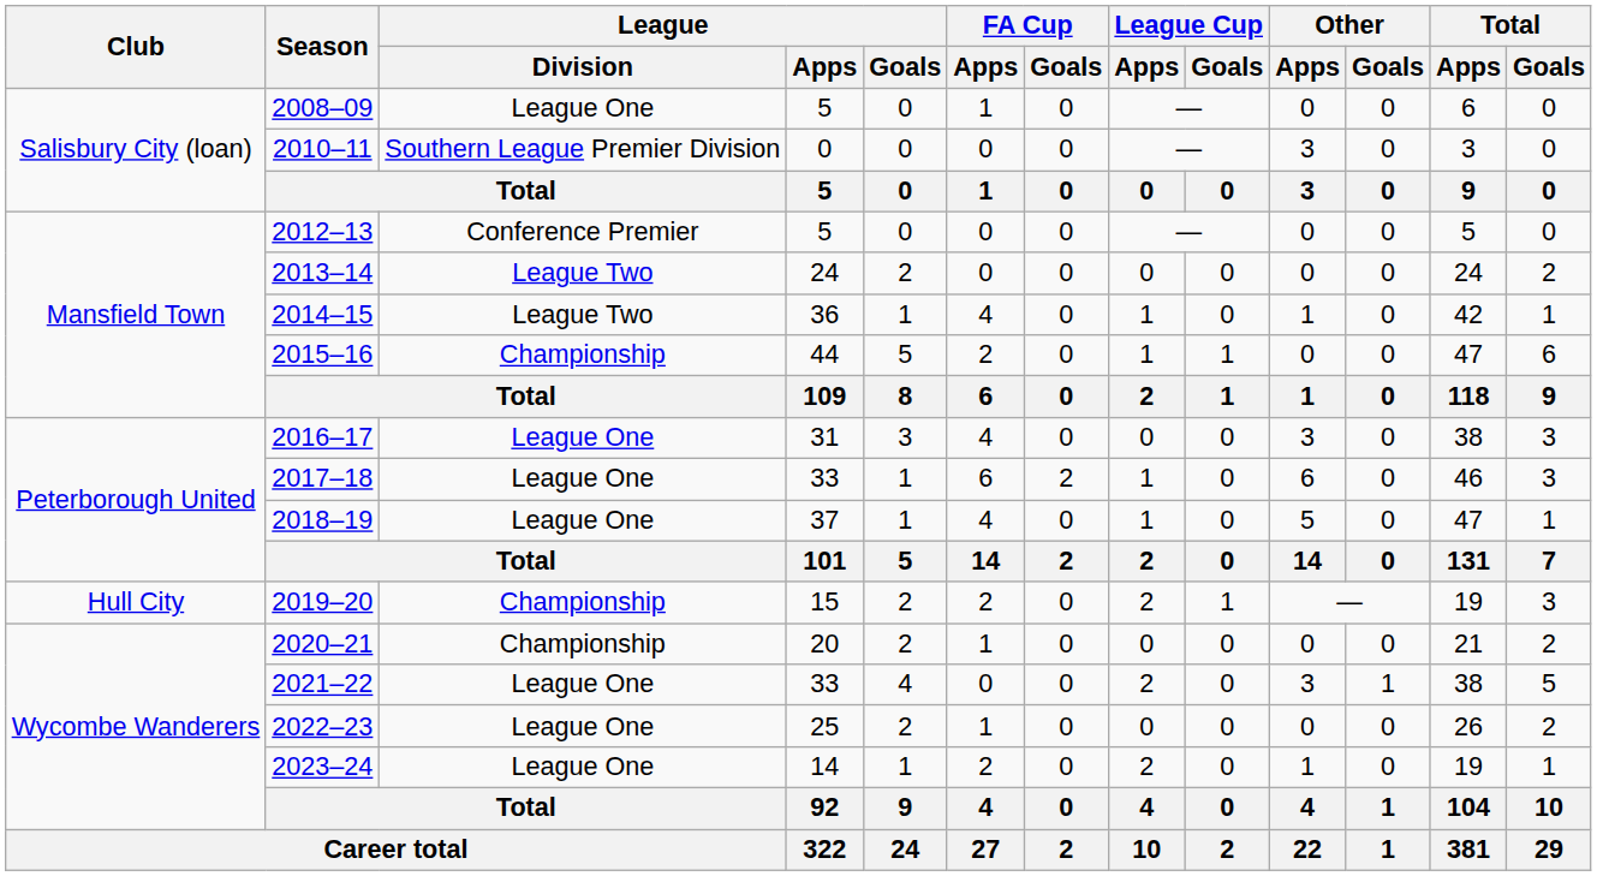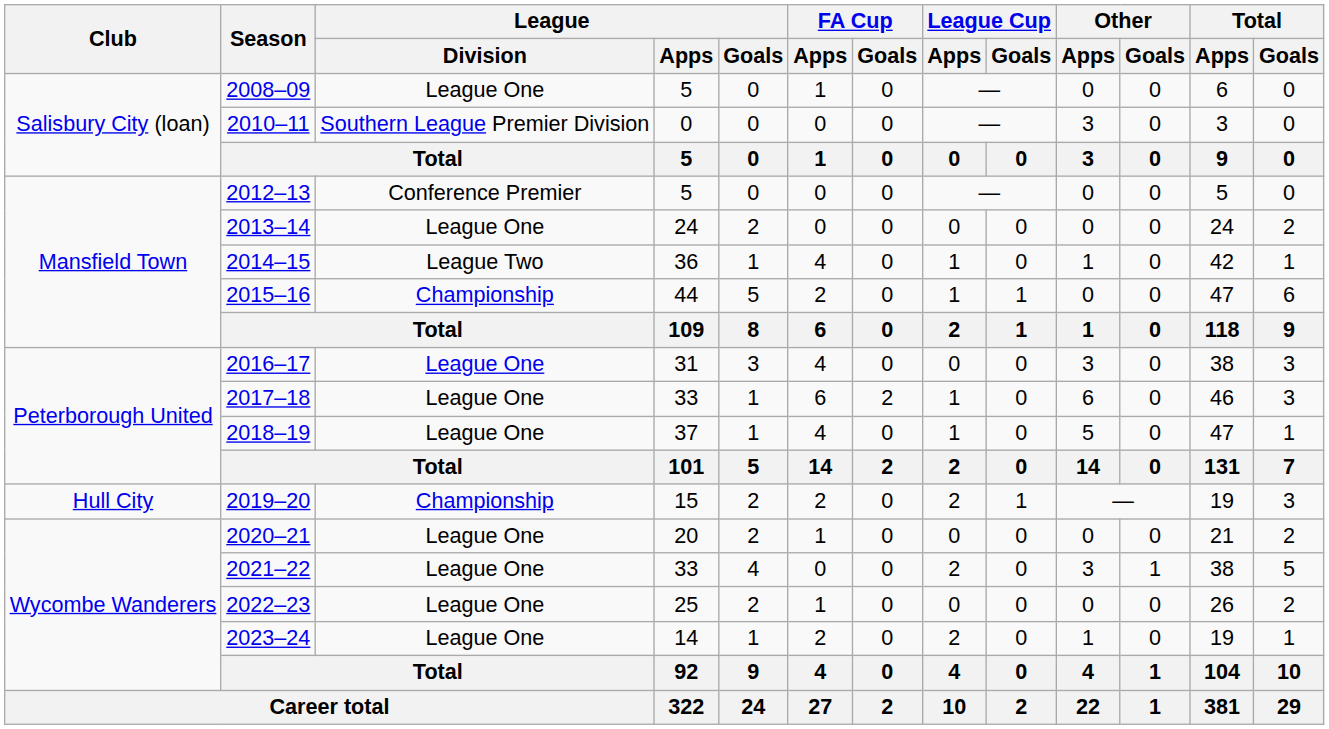 <table class="wikitable" style="text-align:center">
 <tr>
 <th rowspan="2">Club</th>
 <th rowspan="2">Season</th>
 <th colspan="3">League</th>
 <th colspan="2"><a href='#'>FA Cup</a></th>
 <th colspan="2"><a href='#'>League Cup</a></th>
 <th colspan="2">Other</th>
 <th colspan="2">Total</th>
 </tr>
 <tr>
 <th>Division</th>
 <th>Apps</th>
 <th>Goals</th>
 <th>Apps</th>
 <th>Goals</th>
 <th>Apps</th>
 <th>Goals</th>
 <th>Apps</th>
 <th>Goals</th>
 <th>Apps</th>
 <th>Goals</th>
 </tr>
 <tr>
 <td rowspan="3"><a href='#'>Salisbury City</a> (loan)</td>
 <td><a href='#'>2008–09</a></td>
 <td>League One</td>
 <td>5</td>
 <td>0</td>
 <td>1</td>
 <td>0</td>
 <td colspan="2">—</td>
 <td>0</td>
 <td>0</td>
 <td>6</td>
 <td>0</td>
 </tr>
 <tr>
 <td><a href='#'>2010–11</a></td>
 <td><a href='#'>Southern League</a> Premier Division</td>
 <td>0</td>
 <td>0</td>
 <td>0</td>
 <td>0</td>
 <td colspan="2">—</td>
 <td>3</td>
 <td>0</td>
 <td>3</td>
 <td>0</td>
 </tr>
 <tr>
 <th colspan="2">Total</th>
 <th>5</th>
 <th>0</th>
 <th>1</th>
 <th>0</th>
 <th>0</th>
 <th>0</th>
 <th>3</th>
 <th>0</th>
 <th>9</th>
 <th>0</th>
 </tr>
 <tr>
 <td rowspan="5"><a href='#'>Mansfield Town</a></td>
 <td><a href='#'>2012–13</a></td>
 <td>Conference Premier</td>
 <td>5</td>
 <td>0</td>
 <td>0</td>
 <td>0</td>
 <td colspan="2">—</td>
 <td>0</td>
 <td>0</td>
 <td>5</td>
 <td>0</td>
 </tr>
 <tr>
 <td><a href='#'>2013–14</a></td>
-<td><a href='#'>League Two</a></td>
+<td>League One</td>
 <td>24</td>
 <td>2</td>
 <td>0</td>
 <td>0</td>
 <td>0</td>
 <td>0</td>
 <td>0</td>
 <td>0</td>
 <td>24</td>
 <td>2</td>
 </tr>
 <tr>
 <td><a href='#'>2014–15</a></td>
 <td>League Two</td>
 <td>36</td>
 <td>1</td>
 <td>4</td>
 <td>0</td>
 <td>1</td>
 <td>0</td>
 <td>1</td>
 <td>0</td>
 <td>42</td>
 <td>1</td>
 </tr>
 <tr>
 <td><a href='#'>2015–16</a></td>
 <td><a href='#'>Championship</a></td>
 <td>44</td>
 <td>5</td>
 <td>2</td>
 <td>0</td>
 <td>1</td>
 <td>1</td>
 <td>0</td>
 <td>0</td>
 <td>47</td>
 <td>6</td>
 </tr>
 <tr>
 <th colspan="2">Total</th>
 <th>109</th>
 <th>8</th>
 <th>6</th>
 <th>0</th>
 <th>2</th>
 <th>1</th>
 <th>1</th>
 <th>0</th>
 <th>118</th>
 <th>9</th>
 </tr>
 <tr>
 <td rowspan="4"><a href='#'>Peterborough United</a></td>
 <td><a href='#'>2016–17</a></td>
 <td><a href='#'>League One</a></td>
 <td>31</td>
 <td>3</td>
 <td>4</td>
 <td>0</td>
 <td>0</td>
 <td>0</td>
 <td>3</td>
 <td>0</td>
 <td>38</td>
 <td>3</td>
 </tr>
 <tr>
 <td><a href='#'>2017–18</a></td>
 <td>League One</td>
 <td>33</td>
 <td>1</td>
 <td>6</td>
 <td>2</td>
 <td>1</td>
 <td>0</td>
 <td>6</td>
 <td>0</td>
 <td>46</td>
 <td>3</td>
 </tr>
 <tr>
 <td><a href='#'>2018–19</a></td>
 <td>League One</td>
 <td>37</td>
 <td>1</td>
 <td>4</td>
 <td>0</td>
 <td>1</td>
 <td>0</td>
 <td>5</td>
 <td>0</td>
 <td>47</td>
 <td>1</td>
 </tr>
 <tr>
 <th colspan="2">Total</th>
 <th>101</th>
 <th>5</th>
 <th>14</th>
 <th>2</th>
 <th>2</th>
 <th>0</th>
 <th>14</th>
 <th>0</th>
 <th>131</th>
 <th>7</th>
 </tr>
 <tr>
 <td><a href='#'>Hull City</a></td>
 <td><a href='#'>2019–20</a></td>
 <td><a href='#'>Championship</a></td>
 <td>15</td>
 <td>2</td>
 <td>2</td>
 <td>0</td>
 <td>2</td>
 <td>1</td>
 <td colspan="2">—</td>
 <td>19</td>
 <td>3</td>
 </tr>
 <tr>
 <td rowspan="5"><a href='#'>Wycombe Wanderers</a></td>
 <td><a href='#'>2020–21</a></td>
-<td>Championship</td>
+<td>League One</td>
 <td>20</td>
 <td>2</td>
 <td>1</td>
 <td>0</td>
 <td>0</td>
 <td>0</td>
 <td>0</td>
 <td>0</td>
 <td>21</td>
 <td>2</td>
 </tr>
 <tr>
 <td><a href='#'>2021–22</a></td>
 <td>League One</td>
 <td>33</td>
 <td>4</td>
 <td>0</td>
 <td>0</td>
 <td>2</td>
 <td>0</td>
 <td>3</td>
 <td>1</td>
 <td>38</td>
 <td>5</td>
 </tr>
 <tr>
 <td><a href='#'>2022–23</a></td>
 <td>League One</td>
 <td>25</td>
 <td>2</td>
 <td>1</td>
 <td>0</td>
 <td>0</td>
 <td>0</td>
 <td>0</td>
 <td>0</td>
 <td>26</td>
 <td>2</td>
 </tr>
 <tr>
 <td><a href='#'>2023–24</a></td>
 <td>League One</td>
 <td>14</td>
 <td>1</td>
 <td>2</td>
 <td>0</td>
 <td>2</td>
 <td>0</td>
 <td>1</td>
 <td>0</td>
 <td>19</td>
 <td>1</td>
 </tr>
 <tr>
 <th colspan="2">Total</th>
 <th>92</th>
 <th>9</th>
 <th>4</th>
 <th>0</th>
 <th>4</th>
 <th>0</th>
 <th>4</th>
 <th>1</th>
 <th>104</th>
 <th>10</th>
 </tr>
 <tr>
 <th colspan="3">Career total</th>
 <th>322</th>
 <th>24</th>
 <th>27</th>
 <th>2</th>
 <th>10</th>
 <th>2</th>
 <th>22</th>
 <th>1</th>
 <th>381</th>
 <th>29</th>
 </tr>
 </table>
